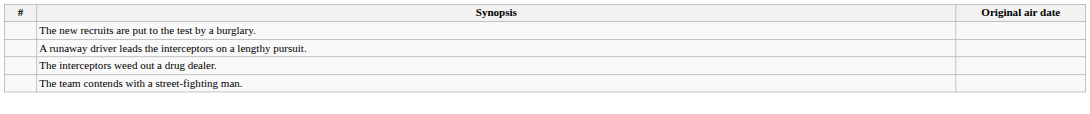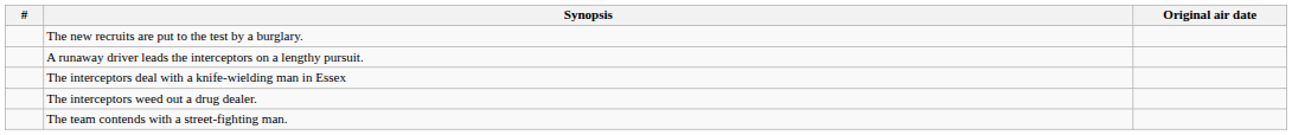 <table class="wikitable" style="width:99%">
 <tr>
 <th style="width:3%">#</th>
 <th>Synopsis</th>
 <th style="width:12%">Original air date</th>
 </tr>
 <tr>
 <td></td>
 <td>The new recruits are put to the test by a burglary.</td>
 <td></td>
 </tr>
 <tr>
 <td></td>
 <td>A runaway driver leads the interceptors on a lengthy pursuit.</td>
 <td></td>
 </tr>
 <tr>
 <td></td>
+<td>The interceptors deal with a knife-wielding man in Essex</td>
+<td></td>
+</tr>
+<tr>
+<td></td>
 <td>The interceptors weed out a drug dealer.</td>
 <td></td>
 </tr>
 <tr>
 <td></td>
 <td>The team contends with a street-fighting man.</td>
 <td></td>
 </tr>
 </table>
